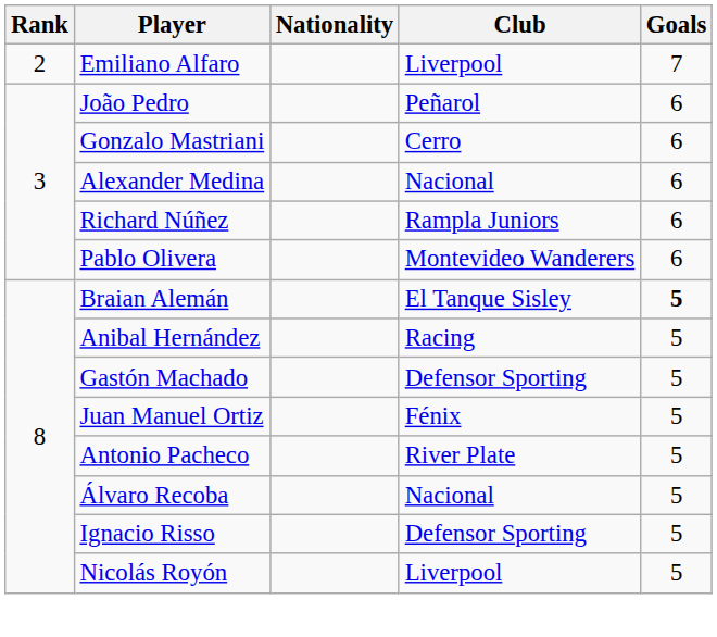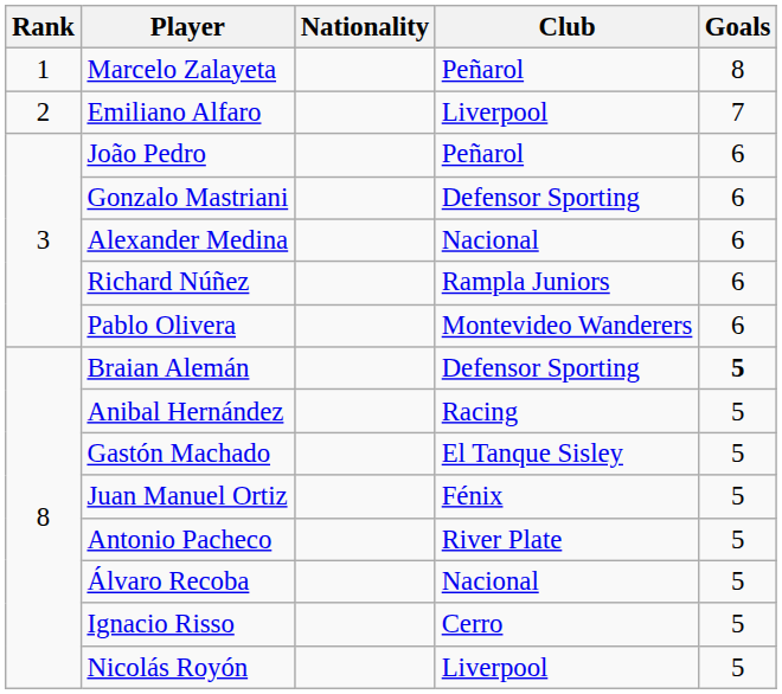 <table class="wikitable" border="1">
 <tr>
 <th>Rank</th>
 <th>Player</th>
 <th>Nationality</th>
 <th>Club</th>
 <th>Goals</th>
+</tr>
+<tr>
+<td align=center>1</td>
+<td><a href='#'>Marcelo Zalayeta</a></td>
+<td></td>
+<td><a href='#'>Peñarol</a></td>
+<td align=center>8</td>
 </tr>
 <tr>
 <td align=center>2</td>
 <td><a href='#'>Emiliano Alfaro</a></td>
 <td></td>
 <td><a href='#'>Liverpool</a></td>
 <td align=center>7</td>
 </tr>
 <tr>
 <td align=center rowspan=5>3</td>
 <td><a href='#'>João Pedro</a></td>
 <td></td>
 <td><a href='#'>Peñarol</a></td>
 <td align=center>6</td>
 </tr>
 <tr>
 <td><a href='#'>Gonzalo Mastriani</a></td>
 <td></td>
-<td><a href='#'>Cerro</a></td>
+<td><a href='#'>Defensor Sporting</a></td>
 <td align=center>6</td>
 </tr>
 <tr>
 <td><a href='#'>Alexander Medina</a></td>
 <td></td>
 <td><a href='#'>Nacional</a></td>
 <td align=center>6</td>
 </tr>
 <tr>
 <td><a href='#'>Richard Núñez</a></td>
 <td></td>
 <td><a href='#'>Rampla Juniors</a></td>
 <td align=center>6</td>
 </tr>
 <tr>
 <td><a href='#'>Pablo Olivera</a></td>
 <td></td>
 <td><a href='#'>Montevideo Wanderers</a></td>
 <td align=center>6</td>
 </tr>
 <tr>
 <td align=center rowspan=8>8</td>
 <td><a href='#'>Braian Alemán</a></td>
 <td></td>
-<td><a href='#'>El Tanque Sisley</a></td>
+<td><a href='#'>Defensor Sporting</a></td>
 <td align=center><strong>5</strong></td>
 </tr>
 <tr>
 <td><a href='#'>Anibal Hernández</a></td>
 <td></td>
 <td><a href='#'>Racing</a></td>
 <td align=center>5</td>
 </tr>
 <tr>
 <td><a href='#'>Gastón Machado</a></td>
 <td></td>
-<td><a href='#'>Defensor Sporting</a></td>
+<td><a href='#'>El Tanque Sisley</a></td>
 <td align=center>5</td>
 </tr>
 <tr>
 <td><a href='#'>Juan Manuel Ortiz</a></td>
 <td></td>
 <td><a href='#'>Fénix</a></td>
 <td align=center>5</td>
 </tr>
 <tr>
 <td><a href='#'>Antonio Pacheco</a></td>
 <td></td>
 <td><a href='#'>River Plate</a></td>
 <td align=center>5</td>
 </tr>
 <tr>
 <td><a href='#'>Álvaro Recoba</a></td>
 <td></td>
 <td><a href='#'>Nacional</a></td>
 <td align=center>5</td>
 </tr>
 <tr>
 <td><a href='#'>Ignacio Risso</a></td>
 <td></td>
-<td><a href='#'>Defensor Sporting</a></td>
+<td><a href='#'>Cerro</a></td>
 <td align=center>5</td>
 </tr>
 <tr>
 <td><a href='#'>Nicolás Royón</a></td>
 <td></td>
 <td><a href='#'>Liverpool</a></td>
 <td align=center>5</td>
 </tr>
 </table>
